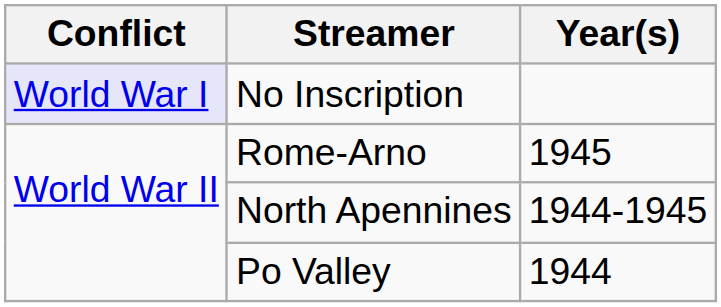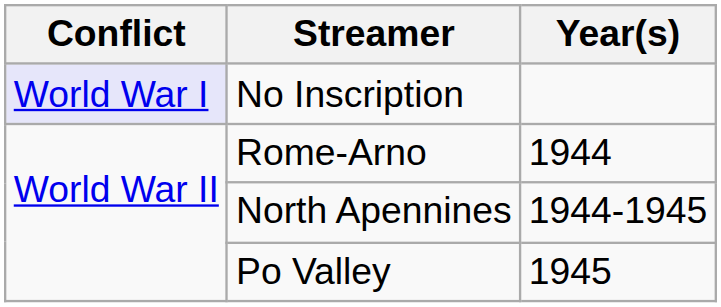 <table class=wikitable>
 <tr style="background:#efefef;">
 <th>Conflict</th>
 <th>Streamer</th>
 <th>Year(s)</th>
 </tr>
 <tr>
 <td style="background: lavender;"><a href='#'>World War I</a> <br> </td>
 <td>No Inscription</td>
 <td></td>
 </tr>
 <tr>
 <td rowspan="3"><a href='#'>World War II</a> <br> <br> </td>
 <td>Rome-Arno</td>
-<td>1945</td>
+<td>1944</td>
 </tr>
 <tr>
 <td>North Apennines</td>
 <td>1944-1945</td>
 </tr>
 <tr>
 <td>Po Valley</td>
-<td>1944</td>
+<td>1945</td>
 </tr>
 </table>
